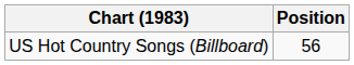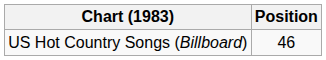 <table class="wikitable">
 <tr>
 <th>Chart (1983)</th>
 <th>Position</th>
 </tr>
 <tr>
 <td>US Hot Country Songs (<em>Billboard</em>)</td>
-<td align="center">56</td>
+<td align="center">46</td>
 </tr>
 </table>
